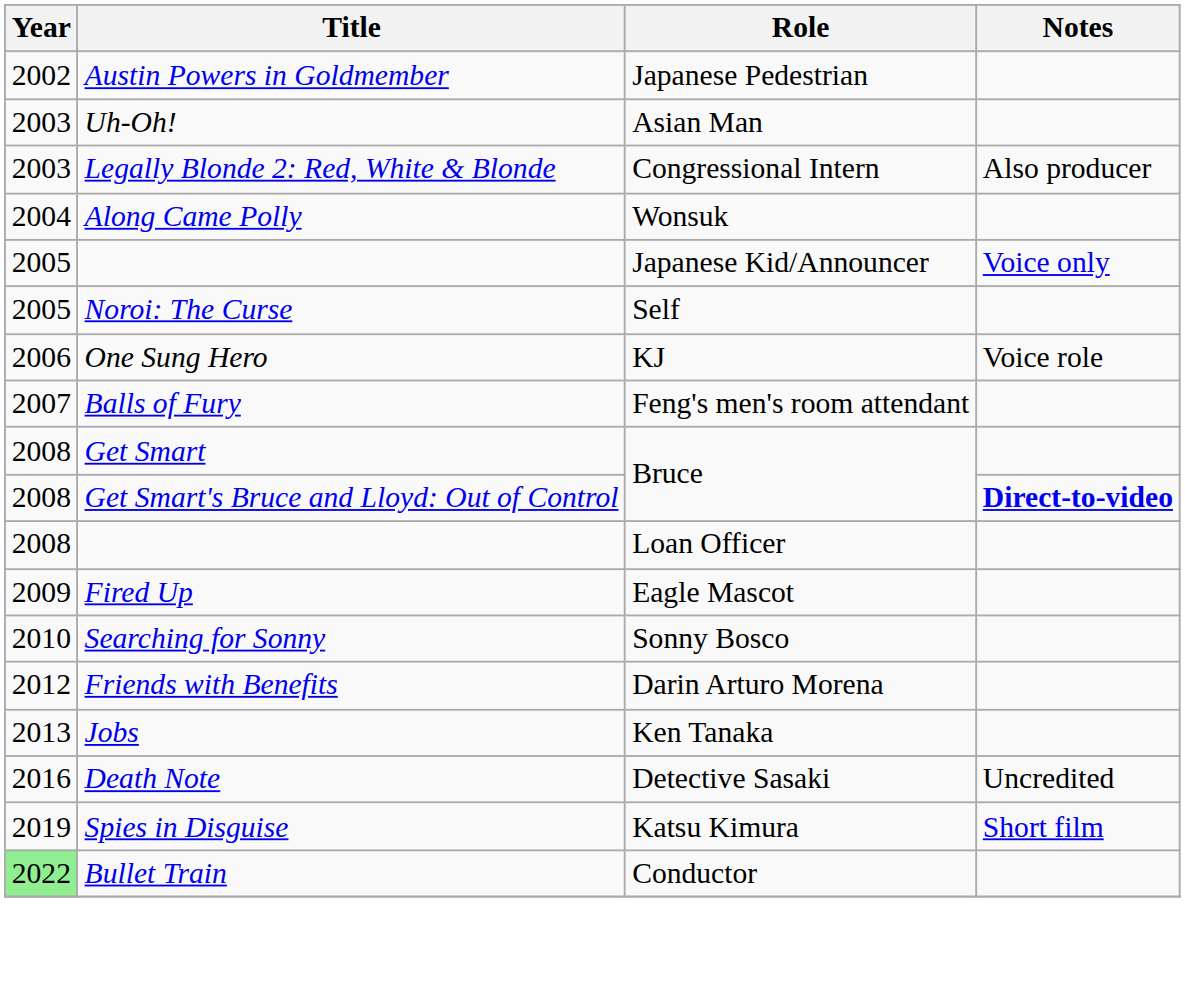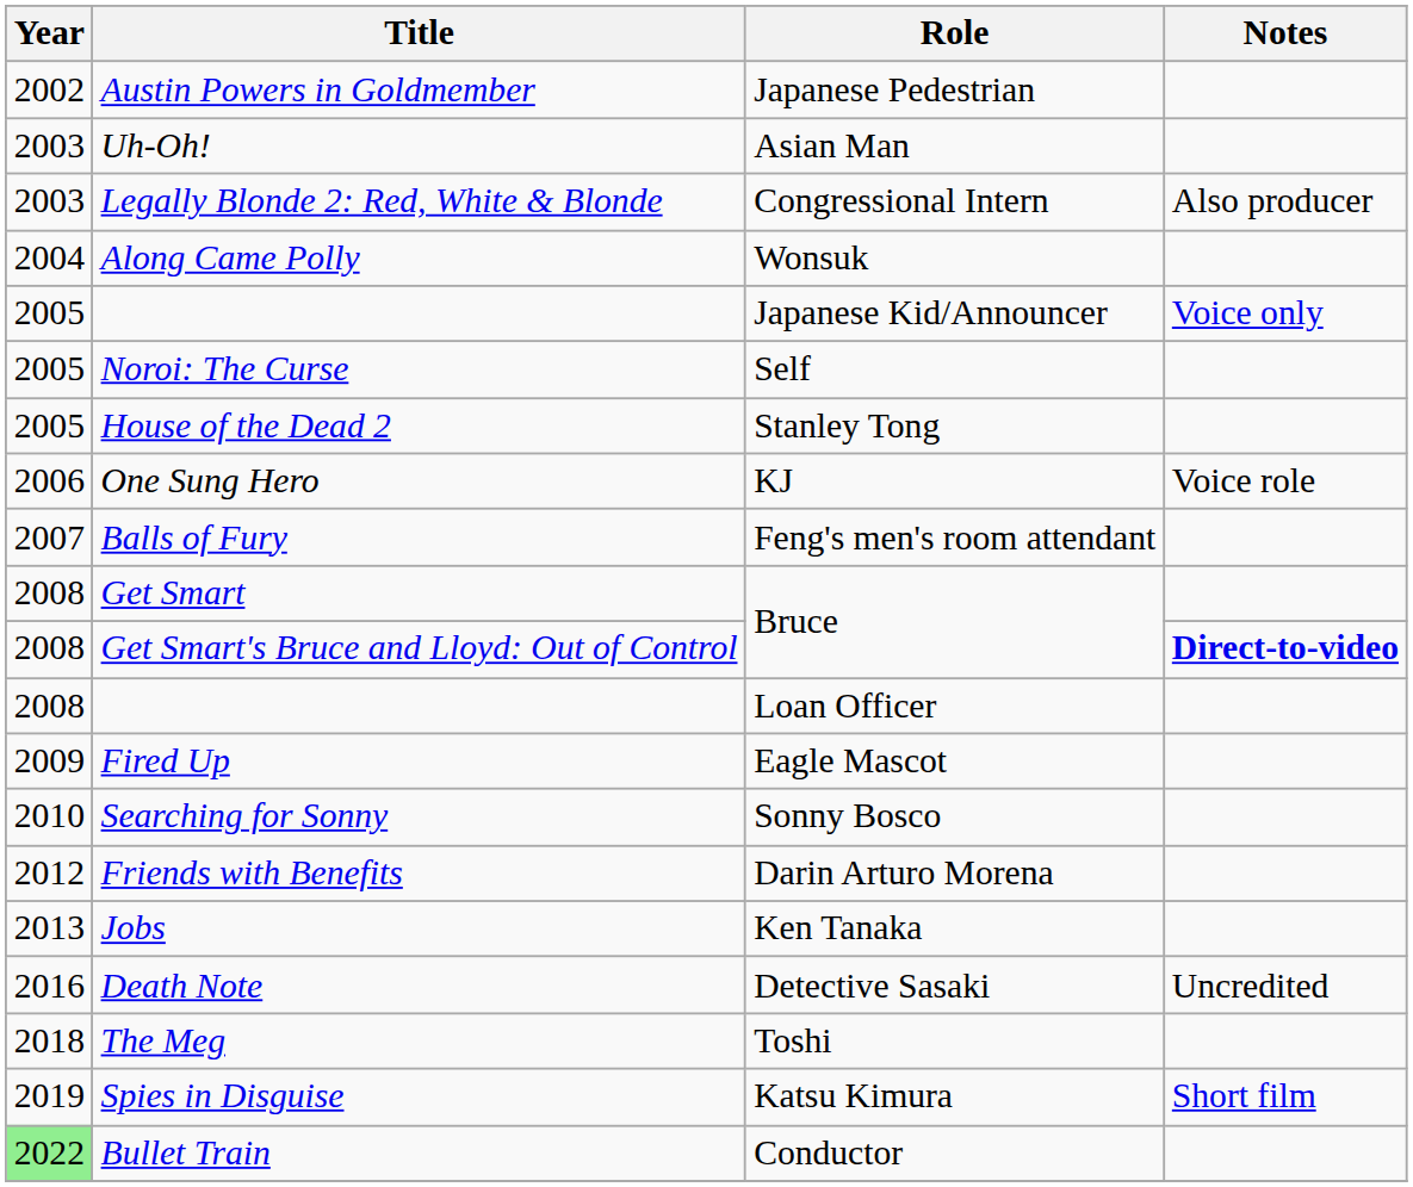 <table class="wikitable sortable">
 <tr>
 <th>Year</th>
 <th>Title</th>
 <th class="unsortable">Role</th>
 <th>Notes</th>
 </tr>
 <tr>
 <td>2002</td>
 <td><em><a href='#'>Austin Powers in Goldmember</a></em></td>
 <td>Japanese Pedestrian</td>
 <td></td>
 </tr>
 <tr>
 <td>2003</td>
 <td><em>Uh-Oh!</em></td>
 <td>Asian Man</td>
 <td></td>
 </tr>
 <tr>
 <td>2003</td>
 <td><em><a href='#'>Legally Blonde 2: Red, White & Blonde</a></em></td>
 <td>Congressional Intern</td>
 <td>Also producer</td>
 </tr>
 <tr>
 <td>2004</td>
 <td><em><a href='#'>Along Came Polly</a></em></td>
 <td>Wonsuk</td>
 <td></td>
 </tr>
 <tr>
 <td>2005</td>
 <td><em></em></td>
 <td>Japanese Kid/Announcer</td>
 <td><a href='#'>Voice only</a></td>
 </tr>
 <tr>
 <td>2005</td>
 <td><em><a href='#'>Noroi: The Curse</a></em></td>
 <td>Self</td>
+<td></td>
+</tr>
+<tr>
+<td>2005</td>
+<td><em><a href='#'>House of the Dead 2</a></em></td>
+<td>Stanley Tong</td>
 <td></td>
 </tr>
 <tr>
 <td>2006</td>
 <td><em>One Sung Hero</em></td>
 <td>KJ</td>
 <td>Voice role</td>
 </tr>
 <tr>
 <td>2007</td>
 <td><em><a href='#'>Balls of Fury</a></em></td>
 <td>Feng's men's room attendant</td>
 <td></td>
 </tr>
 <tr>
 <td>2008</td>
 <td><em><a href='#'>Get Smart</a></em></td>
 <td rowspan="2">Bruce</td>
 <td></td>
 </tr>
 <tr>
 <td>2008</td>
 <td><em><a href='#'>Get Smart's Bruce and Lloyd: Out of Control</a></em></td>
 <td><strong><a href='#'>Direct-to-video</a></strong></td>
 </tr>
 <tr>
 <td>2008</td>
 <td><em></em></td>
 <td>Loan Officer</td>
 <td></td>
 </tr>
 <tr>
 <td>2009</td>
 <td><em><a href='#'>Fired Up</a></em></td>
 <td>Eagle Mascot</td>
 <td></td>
 </tr>
 <tr>
 <td>2010</td>
 <td><em><a href='#'>Searching for Sonny</a></em></td>
 <td>Sonny Bosco</td>
 <td></td>
 </tr>
 <tr>
 <td>2012</td>
 <td><em><a href='#'>Friends with Benefits</a></em></td>
 <td>Darin Arturo Morena</td>
 <td></td>
 </tr>
 <tr>
 <td>2013</td>
 <td><em><a href='#'>Jobs</a></em></td>
 <td>Ken Tanaka</td>
 <td></td>
 </tr>
 <tr>
 <td>2016</td>
 <td><em><a href='#'>Death Note</a></em></td>
 <td>Detective Sasaki</td>
 <td>Uncredited</td>
 </tr>
 <tr>
+<td>2018</td>
+<td><em><a href='#'>The Meg</a></em></td>
+<td>Toshi</td>
+<td></td>
+</tr>
+<tr>
 <td>2019</td>
 <td><em><a href='#'>Spies in Disguise</a></em></td>
 <td>Katsu Kimura</td>
 <td><a href='#'>Short film</a></td>
 </tr>
 <tr>
 <td style="background: lightgreen;">2022</td>
 <td><em><a href='#'>Bullet Train</a></em></td>
 <td>Conductor</td>
 <td></td>
 </tr>
 <tr>
 </tr>
 </table>
